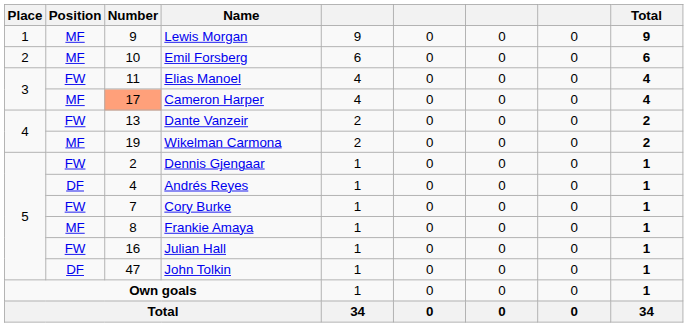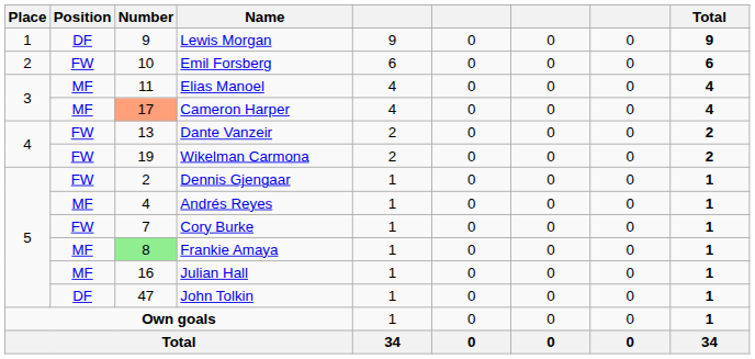 <table class="wikitable" style="font-size: 95%; text-align: center;">
 <tr>
 <th width=30>Place</th>
 <th width=30>Position</th>
 <th width=30>Number</th>
 <th width=175>Name</th>
 <th width=75></th>
 <th width=75></th>
 <th width=75></th>
 <th width=75></th>
 <th width=75>Total</th>
 </tr>
 <tr>
 <td>1</td>
-<td><a href='#'>MF</a></td>
+<td><a href='#'>DF</a></td>
 <td>9</td>
 <td align="left"> <a href='#'>Lewis Morgan</a></td>
 <td>9</td>
 <td>0</td>
 <td>0</td>
 <td>0</td>
 <td><strong>9</strong></td>
 </tr>
 <tr>
 <td>2</td>
-<td><a href='#'>MF</a></td>
+<td><a href='#'>FW</a></td>
 <td>10</td>
 <td align="left"> <a href='#'>Emil Forsberg</a></td>
 <td>6</td>
 <td>0</td>
 <td>0</td>
 <td>0</td>
 <td><strong>6</strong></td>
 </tr>
 <tr>
 <td rowspan="2">3</td>
-<td><a href='#'>FW</a></td>
+<td><a href='#'>MF</a></td>
 <td>11</td>
 <td align="left"> <a href='#'>Elias Manoel</a></td>
 <td>4</td>
 <td>0</td>
 <td>0</td>
 <td>0</td>
 <td><strong>4</strong></td>
 </tr>
 <tr>
 <td><a href='#'>MF</a></td>
 <td style="background: lightsalmon;">17</td>
 <td align="left"> <a href='#'>Cameron Harper</a></td>
 <td>4</td>
 <td>0</td>
 <td>0</td>
 <td>0</td>
 <td><strong>4</strong></td>
 </tr>
 <tr>
 <td rowspan="2">4</td>
 <td><a href='#'>FW</a></td>
 <td>13</td>
 <td align="left"> <a href='#'>Dante Vanzeir</a></td>
 <td>2</td>
 <td>0</td>
 <td>0</td>
 <td>0</td>
 <td><strong>2</strong></td>
 </tr>
 <tr>
-<td><a href='#'>MF</a></td>
+<td><a href='#'>FW</a></td>
 <td>19</td>
 <td align="left"> <a href='#'>Wikelman Carmona</a></td>
 <td>2</td>
 <td>0</td>
 <td>0</td>
 <td>0</td>
 <td><strong>2</strong></td>
 </tr>
 <tr>
 <td rowspan="6">5</td>
 <td><a href='#'>FW</a></td>
 <td>2</td>
 <td align="left"> <a href='#'>Dennis Gjengaar</a></td>
 <td>1</td>
 <td>0</td>
 <td>0</td>
 <td>0</td>
 <td><strong>1</strong></td>
 </tr>
 <tr>
-<td><a href='#'>DF</a></td>
+<td><a href='#'>MF</a></td>
 <td>4</td>
 <td align="left"> <a href='#'>Andrés Reyes</a></td>
 <td>1</td>
 <td>0</td>
 <td>0</td>
 <td>0</td>
 <td><strong>1</strong></td>
 </tr>
 <tr>
 <td><a href='#'>FW</a></td>
 <td>7</td>
 <td align="left"> <a href='#'>Cory Burke</a></td>
 <td>1</td>
 <td>0</td>
 <td>0</td>
 <td>0</td>
 <td><strong>1</strong></td>
 </tr>
 <tr>
 <td><a href='#'>MF</a></td>
-<td>8</td>
+<td style="background: lightgreen;">8</td>
 <td align="left"> <a href='#'>Frankie Amaya</a></td>
 <td>1</td>
 <td>0</td>
 <td>0</td>
 <td>0</td>
 <td><strong>1</strong></td>
 </tr>
 <tr>
-<td><a href='#'>FW</a></td>
+<td><a href='#'>MF</a></td>
 <td>16</td>
 <td align="left"> <a href='#'>Julian Hall</a></td>
 <td>1</td>
 <td>0</td>
 <td>0</td>
 <td>0</td>
 <td><strong>1</strong></td>
 </tr>
 <tr>
 <td><a href='#'>DF</a></td>
 <td>47</td>
 <td align="left"> <a href='#'>John Tolkin</a></td>
 <td>1</td>
 <td>0</td>
 <td>0</td>
 <td>0</td>
 <td><strong>1</strong></td>
 </tr>
 <tr>
 <td colspan="4"><strong>Own goals</strong></td>
 <td>1</td>
 <td>0</td>
 <td>0</td>
 <td>0</td>
 <td><strong>1</strong></td>
 </tr>
 <tr>
 <th colspan="4">Total</th>
 <th>34</th>
 <th>0</th>
 <th>0</th>
 <th>0</th>
 <th>34</th>
 </tr>
 </table>
